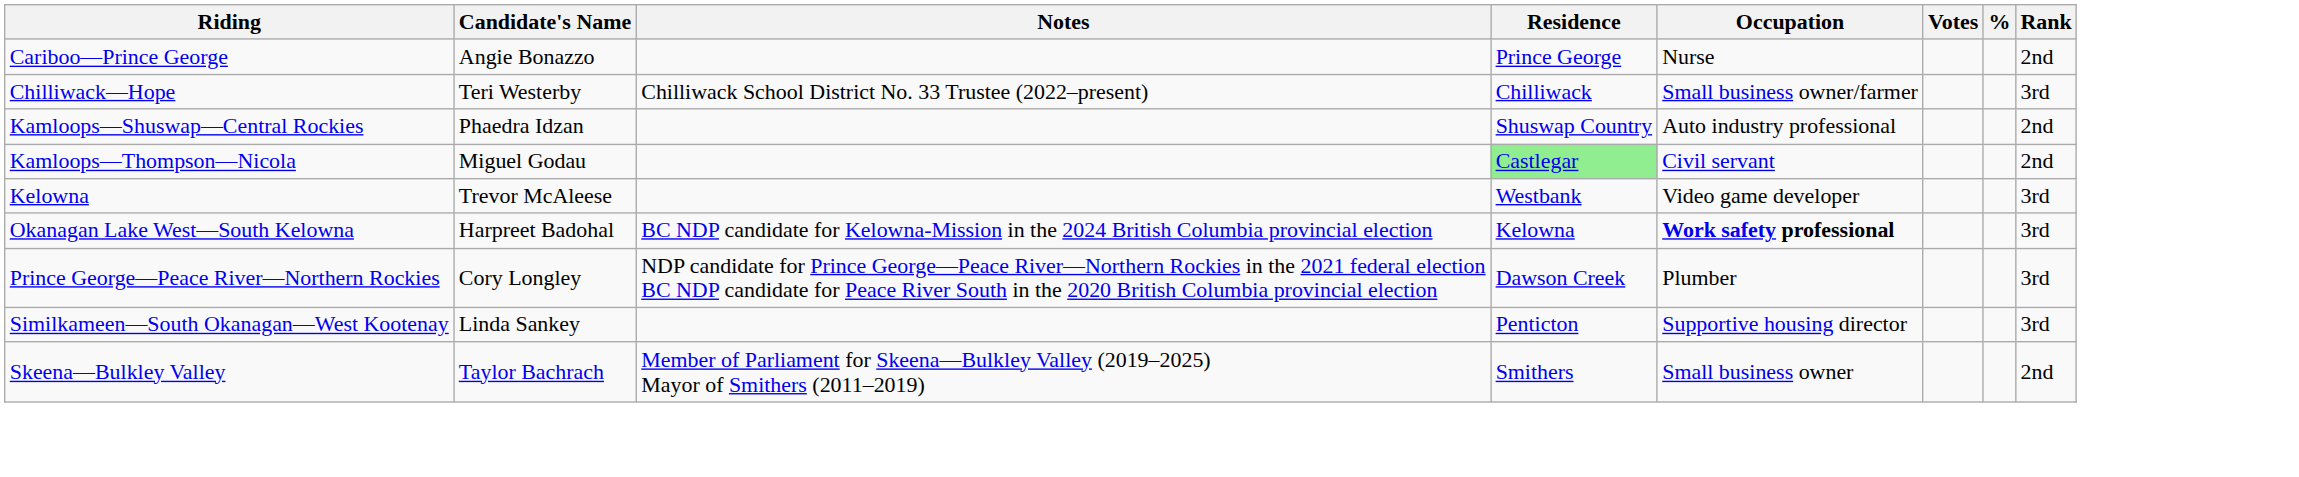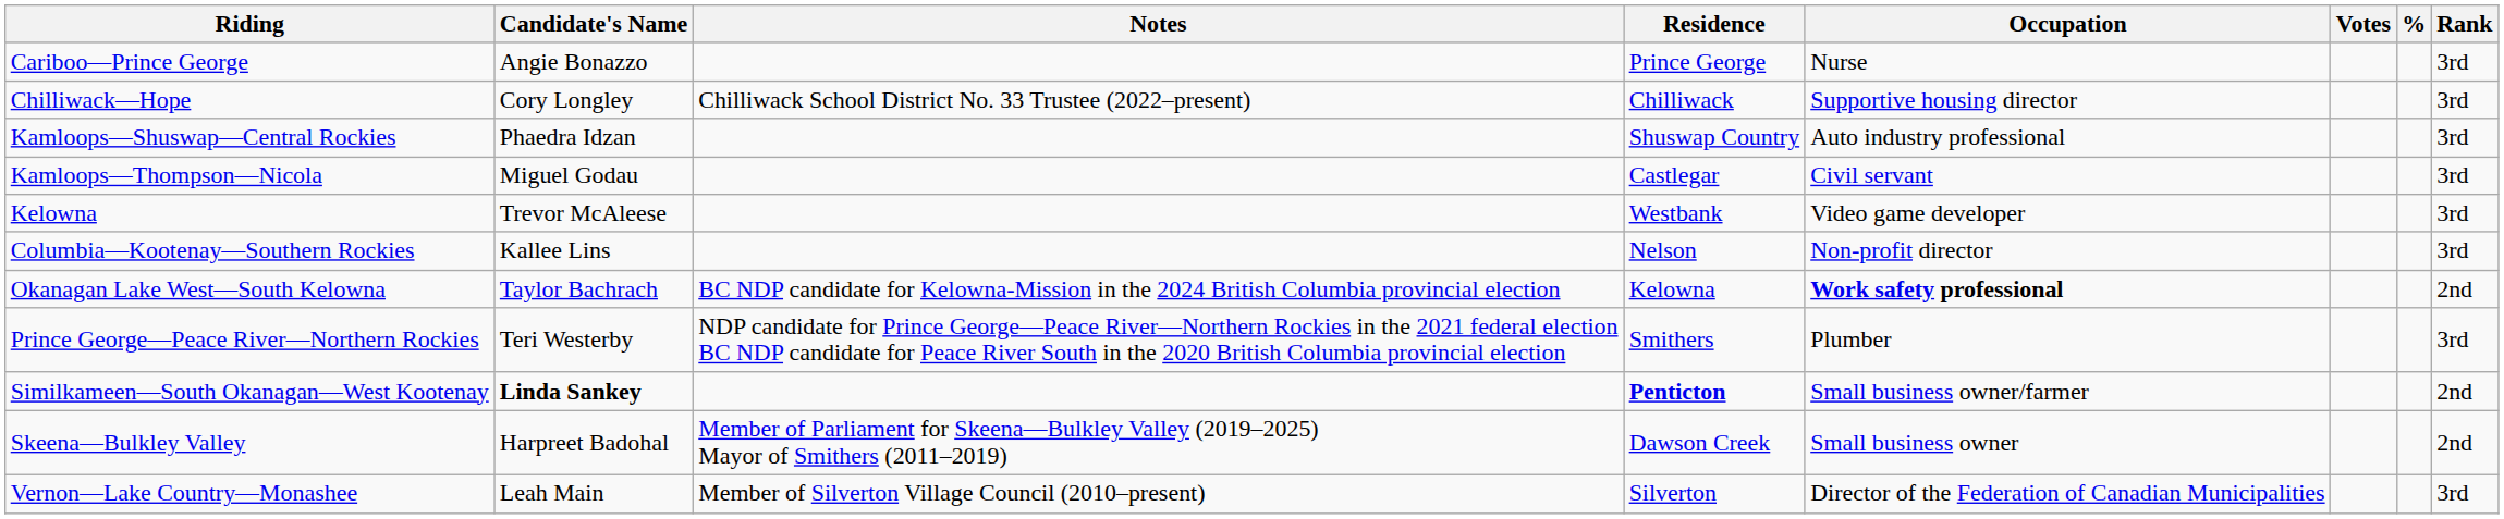 <table class="wikitable sortable">
 <tr>
 <th>Riding<br></th>
 <th>Candidate's Name</th>
 <th>Notes</th>
 <th>Residence</th>
 <th>Occupation</th>
 <th>Votes</th>
 <th>%</th>
 <th>Rank</th>
 </tr>
 <tr>
 <td><a href='#'>Cariboo—Prince George</a></td>
 <td>Angie Bonazzo</td>
 <td></td>
 <td><a href='#'>Prince George</a></td>
 <td>Nurse</td>
 <td></td>
 <td></td>
-<td>2nd</td>
+<td>3rd</td>
 </tr>
 <tr>
 <td><a href='#'>Chilliwack—Hope</a></td>
-<td>Teri Westerby</td>
+<td>Cory Longley</td>
 <td>Chilliwack School District No. 33 Trustee (2022–present)</td>
 <td><a href='#'>Chilliwack</a></td>
-<td><a href='#'>Small business</a> owner/farmer</td>
+<td><a href='#'>Supportive housing</a> director</td>
 <td></td>
 <td></td>
 <td>3rd</td>
 </tr>
 <tr>
 <td><a href='#'>Kamloops—Shuswap—Central Rockies</a></td>
 <td>Phaedra Idzan</td>
 <td></td>
 <td><a href='#'>Shuswap Country</a></td>
 <td>Auto industry professional</td>
 <td></td>
 <td></td>
-<td>2nd</td>
+<td>3rd</td>
 </tr>
 <tr>
 <td><a href='#'>Kamloops—Thompson—Nicola</a></td>
 <td>Miguel Godau</td>
 <td></td>
-<td style="background: lightgreen;"><a href='#'>Castlegar</a></td>
+<td><a href='#'>Castlegar</a></td>
 <td><a href='#'>Civil servant</a></td>
 <td></td>
 <td></td>
-<td>2nd</td>
+<td>3rd</td>
 </tr>
 <tr>
 <td><a href='#'>Kelowna</a></td>
 <td>Trevor McAleese</td>
 <td></td>
 <td><a href='#'>Westbank</a></td>
 <td>Video game developer</td>
 <td></td>
 <td></td>
 <td>3rd</td>
 </tr>
 <tr>
+<td><a href='#'>Columbia—Kootenay—Southern Rockies</a></td>
+<td>Kallee Lins</td>
+<td></td>
+<td><a href='#'>Nelson</a></td>
+<td><a href='#'>Non-profit</a> director</td>
+<td></td>
+<td></td>
+<td>3rd</td>
+</tr>
+<tr>
 <td><a href='#'>Okanagan Lake West—South Kelowna</a></td>
-<td>Harpreet Badohal</td>
+<td><a href='#'>Taylor Bachrach</a></td>
 <td><a href='#'>BC NDP</a> candidate for <a href='#'>Kelowna-Mission</a> in the <a href='#'>2024 British Columbia provincial election</a></td>
 <td><a href='#'>Kelowna</a></td>
 <td><strong><a href='#'>Work safety</a> professional</strong></td>
 <td></td>
 <td></td>
-<td>3rd</td>
+<td>2nd</td>
 </tr>
 <tr>
 <td><a href='#'>Prince George—Peace River—Northern Rockies</a></td>
-<td>Cory Longley</td>
+<td>Teri Westerby</td>
 <td>NDP candidate for <a href='#'>Prince George—Peace River—Northern Rockies</a> in the <a href='#'>2021 federal election</a> <br> <a href='#'>BC NDP</a> candidate for <a href='#'>Peace River South</a> in the <a href='#'>2020 British Columbia provincial election</a></td>
-<td><a href='#'>Dawson Creek</a></td>
+<td><a href='#'>Smithers</a></td>
 <td>Plumber</td>
 <td></td>
 <td></td>
 <td>3rd</td>
 </tr>
 <tr>
 <td><a href='#'>Similkameen—South Okanagan—West Kootenay</a></td>
-<td>Linda Sankey</td>
+<td><strong>Linda Sankey</strong></td>
 <td></td>
-<td><a href='#'>Penticton</a></td>
-<td><a href='#'>Supportive housing</a> director</td>
+<td><strong><a href='#'>Penticton</a></strong></td>
+<td><a href='#'>Small business</a> owner/farmer</td>
 <td></td>
 <td></td>
-<td>3rd</td>
+<td>2nd</td>
 </tr>
 <tr>
 <td><a href='#'>Skeena—Bulkley Valley</a></td>
-<td><a href='#'>Taylor Bachrach</a></td>
+<td>Harpreet Badohal</td>
 <td><a href='#'>Member of Parliament</a> for <a href='#'>Skeena—Bulkley Valley</a> (2019–2025) <br> Mayor of <a href='#'>Smithers</a> (2011–2019)</td>
-<td><a href='#'>Smithers</a></td>
+<td><a href='#'>Dawson Creek</a></td>
 <td><a href='#'>Small business</a> owner</td>
 <td></td>
 <td></td>
 <td>2nd</td>
 </tr>
+<tr>
+<td><a href='#'>Vernon—Lake Country—Monashee</a></td>
+<td>Leah Main</td>
+<td>Member of <a href='#'>Silverton</a> Village Council (2010–present)</td>
+<td><a href='#'>Silverton</a></td>
+<td>Director of the <a href='#'>Federation of Canadian Municipalities</a></td>
+<td></td>
+<td></td>
+<td>3rd</td>
+</tr>
 </table>
